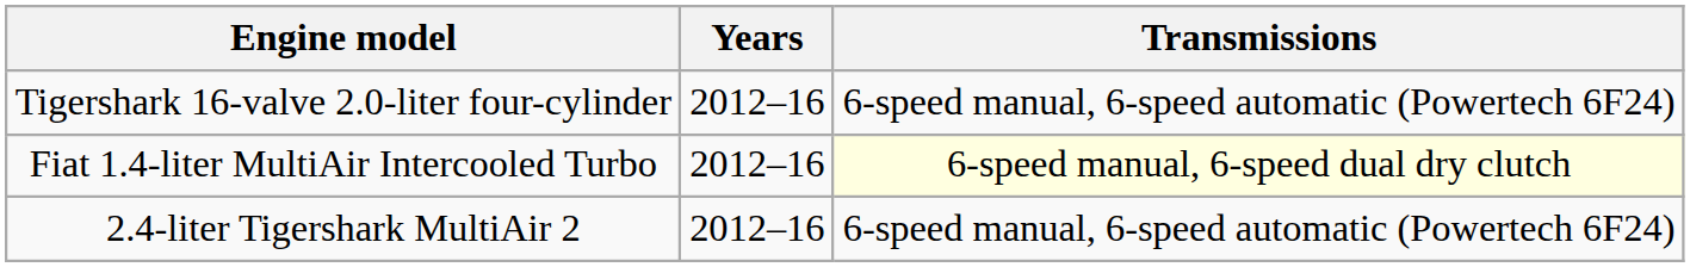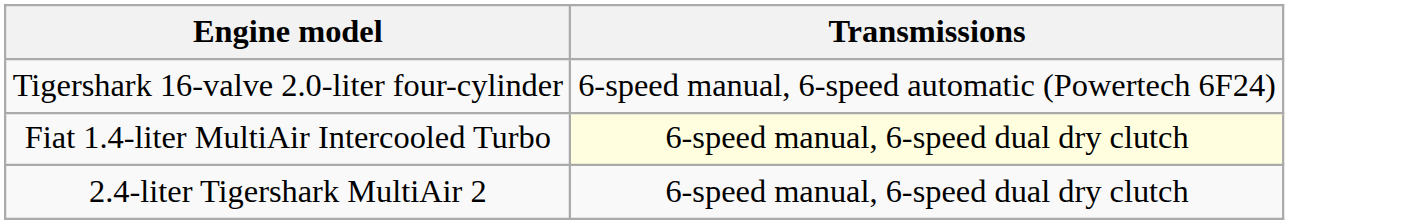 <table class="wikitable" style="text-align:center; font-size:90%;">
 <tr>
 <th>Engine model</th>
-<th>Years</th>
 <th>Transmissions</th>
 </tr>
 <tr>
 <td>Tigershark 16-valve 2.0-liter four-cylinder</td>
-<td>2012–16</td>
 <td>6-speed manual, 6-speed automatic (Powertech 6F24)</td>
 </tr>
 <tr>
 <td>Fiat 1.4-liter MultiAir Intercooled Turbo</td>
-<td>2012–16</td>
 <td style="background: lightyellow;">6-speed manual, 6-speed dual dry clutch</td>
 </tr>
 <tr>
 <td>2.4-liter Tigershark MultiAir 2</td>
-<td>2012–16</td>
-<td>6-speed manual, 6-speed automatic (Powertech 6F24)</td>
+<td>6-speed manual, 6-speed dual dry clutch</td>
 </tr>
 </table>
